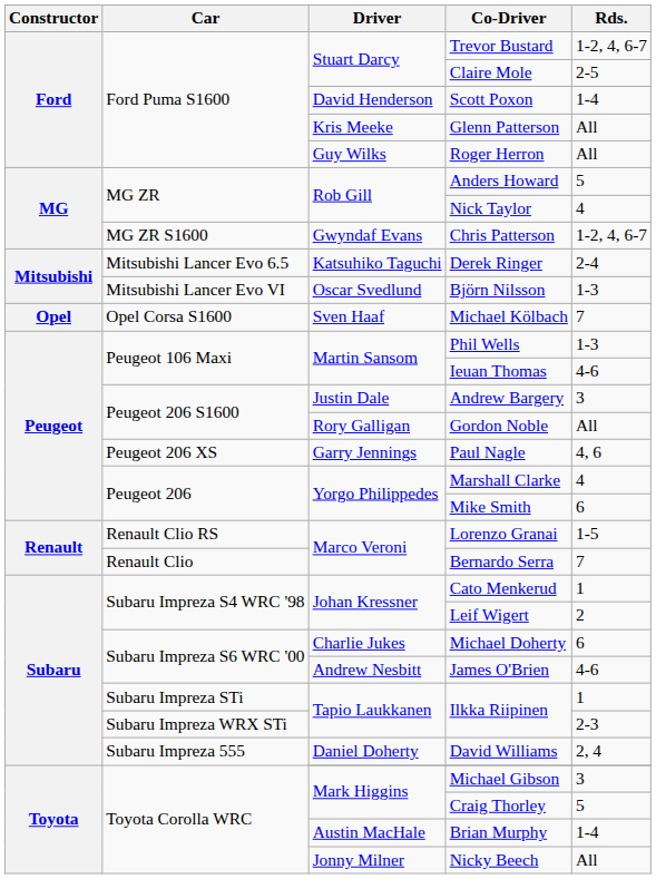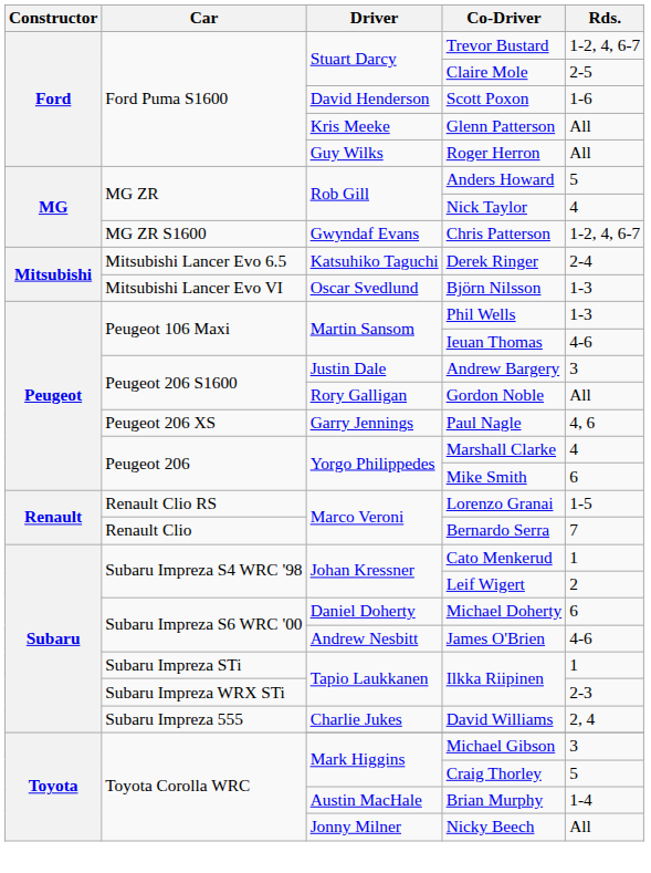 <table class="wikitable">
 <tr>
 <th>Constructor</th>
 <th>Car</th>
 <th>Driver</th>
 <th>Co-Driver</th>
 <th>Rds.</th>
 </tr>
 <tr>
 <th rowspan=5><a href='#'>Ford</a></th>
 <td rowspan=5>Ford Puma S1600</td>
 <td rowspan=2> <a href='#'>Stuart Darcy</a></td>
 <td> <a href='#'>Trevor Bustard</a></td>
 <td>1-2, 4, 6-7</td>
 </tr>
 <tr>
 <td> <a href='#'>Claire Mole</a></td>
 <td>2-5</td>
 </tr>
 <tr>
 <td> <a href='#'>David Henderson</a></td>
 <td> <a href='#'>Scott Poxon</a></td>
-<td>1-4</td>
+<td>1-6</td>
 </tr>
 <tr>
 <td> <a href='#'>Kris Meeke</a></td>
 <td> <a href='#'>Glenn Patterson</a></td>
 <td>All</td>
 </tr>
 <tr>
 <td> <a href='#'>Guy Wilks</a></td>
 <td> <a href='#'>Roger Herron</a></td>
 <td>All</td>
 </tr>
 <tr>
 <th rowspan=3><a href='#'>MG</a></th>
 <td rowspan=2>MG ZR</td>
 <td rowspan=2> <a href='#'>Rob Gill</a></td>
 <td> <a href='#'>Anders Howard</a></td>
 <td>5</td>
 </tr>
 <tr>
 <td> <a href='#'>Nick Taylor</a></td>
 <td>4</td>
 </tr>
 <tr>
 <td>MG ZR S1600</td>
 <td> <a href='#'>Gwyndaf Evans</a></td>
 <td> <a href='#'>Chris Patterson</a></td>
 <td>1-2, 4, 6-7</td>
 </tr>
 <tr>
 <th rowspan=2><a href='#'>Mitsubishi</a></th>
 <td>Mitsubishi Lancer Evo 6.5</td>
 <td> <a href='#'>Katsuhiko Taguchi</a></td>
 <td> <a href='#'>Derek Ringer</a></td>
 <td>2-4</td>
 </tr>
 <tr>
 <td>Mitsubishi Lancer Evo VI</td>
 <td> <a href='#'>Oscar Svedlund</a></td>
 <td> <a href='#'>Björn Nilsson</a></td>
 <td>1-3</td>
-</tr>
-<tr>
-<th><a href='#'>Opel</a></th>
-<td>Opel Corsa S1600</td>
-<td> <a href='#'>Sven Haaf</a></td>
-<td> <a href='#'>Michael Kölbach</a></td>
-<td>7</td>
 </tr>
 <tr>
 <th rowspan=7><a href='#'>Peugeot</a></th>
 <td rowspan=2>Peugeot 106 Maxi</td>
 <td rowspan=2> <a href='#'>Martin Sansom</a></td>
 <td> <a href='#'>Phil Wells</a></td>
 <td>1-3</td>
 </tr>
 <tr>
 <td> <a href='#'>Ieuan Thomas</a></td>
 <td>4-6</td>
 </tr>
 <tr>
 <td rowspan=2>Peugeot 206 S1600</td>
 <td> <a href='#'>Justin Dale</a></td>
 <td> <a href='#'>Andrew Bargery</a></td>
 <td>3</td>
 </tr>
 <tr>
 <td> <a href='#'>Rory Galligan</a></td>
 <td> <a href='#'>Gordon Noble</a></td>
 <td>All</td>
 </tr>
 <tr>
 <td>Peugeot 206 XS</td>
 <td> <a href='#'>Garry Jennings</a></td>
 <td> <a href='#'>Paul Nagle</a></td>
 <td>4, 6</td>
 </tr>
 <tr>
 <td rowspan=2>Peugeot 206</td>
 <td rowspan=2> <a href='#'>Yorgo Philippedes</a></td>
 <td> <a href='#'>Marshall Clarke</a></td>
 <td>4</td>
 </tr>
 <tr>
 <td> <a href='#'>Mike Smith</a></td>
 <td>6</td>
 </tr>
 <tr>
 <th rowspan=2><a href='#'>Renault</a></th>
 <td>Renault Clio RS</td>
 <td rowspan=2> <a href='#'>Marco Veroni</a></td>
 <td> <a href='#'>Lorenzo Granai</a></td>
 <td>1-5</td>
 </tr>
 <tr>
 <td>Renault Clio</td>
 <td> <a href='#'>Bernardo Serra</a></td>
 <td>7</td>
 </tr>
 <tr>
 <th rowspan=7><a href='#'>Subaru</a></th>
 <td rowspan=2>Subaru Impreza S4 WRC '98</td>
 <td rowspan=2> <a href='#'>Johan Kressner</a></td>
 <td> <a href='#'>Cato Menkerud</a></td>
 <td>1</td>
 </tr>
 <tr>
 <td> <a href='#'>Leif Wigert</a></td>
 <td>2</td>
 </tr>
 <tr>
 <td rowspan=2>Subaru Impreza S6 WRC '00</td>
-<td> <a href='#'>Charlie Jukes</a></td>
+<td> <a href='#'>Daniel Doherty</a></td>
 <td> <a href='#'>Michael Doherty</a></td>
 <td>6</td>
 </tr>
 <tr>
 <td> <a href='#'>Andrew Nesbitt</a></td>
 <td> <a href='#'>James O'Brien</a></td>
 <td>4-6</td>
 </tr>
 <tr>
 <td>Subaru Impreza STi</td>
 <td rowspan=2> <a href='#'>Tapio Laukkanen</a></td>
 <td rowspan=2> <a href='#'>Ilkka Riipinen</a></td>
 <td>1</td>
 </tr>
 <tr>
 <td>Subaru Impreza WRX STi</td>
 <td>2-3</td>
 </tr>
 <tr>
 <td>Subaru Impreza 555</td>
-<td> <a href='#'>Daniel Doherty</a></td>
+<td> <a href='#'>Charlie Jukes</a></td>
 <td> <a href='#'>David Williams</a></td>
 <td>2, 4</td>
 </tr>
 <tr>
 <th rowspan=5><a href='#'>Toyota</a></th>
 <td rowspan=5>Toyota Corolla WRC</td>
 </tr>
 <tr>
 <td rowspan=2> <a href='#'>Mark Higgins</a></td>
 <td> <a href='#'>Michael Gibson</a></td>
 <td>3</td>
 </tr>
 <tr>
 <td> <a href='#'>Craig Thorley</a></td>
 <td>5</td>
 </tr>
 <tr>
 <td> <a href='#'>Austin MacHale</a></td>
 <td> <a href='#'>Brian Murphy</a></td>
 <td>1-4</td>
 </tr>
 <tr>
 <td> <a href='#'>Jonny Milner</a></td>
 <td> <a href='#'>Nicky Beech</a></td>
 <td>All</td>
 </tr>
 </table>
